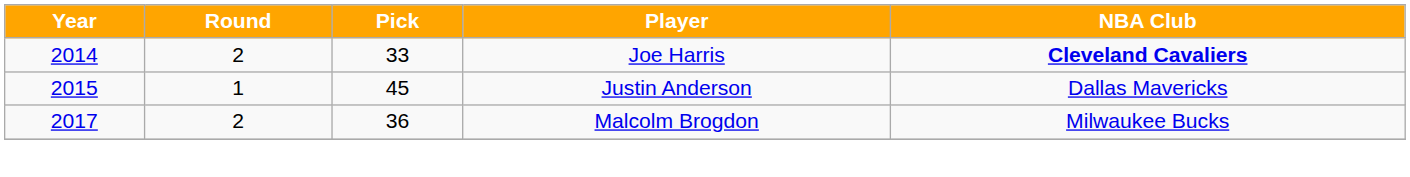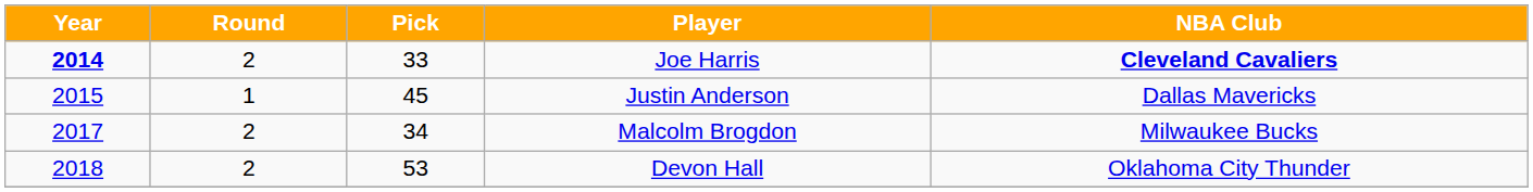 <table class="wikitable" width="84%">
 <tr align="center"  style="background:orange;color:#FFFFFF;">
 <td><strong>Year</strong></td>
 <td><strong>Round</strong></td>
 <td><strong>Pick</strong></td>
 <td><strong>Player</strong></td>
 <td><strong>NBA Club</strong></td>
 </tr>
 <tr align="center" bgcolor="">
-<td><a href='#'>2014</a></td>
+<td><strong><a href='#'>2014</a></strong></td>
 <td>2</td>
 <td>33</td>
 <td><a href='#'>Joe Harris</a></td>
 <td><strong><a href='#'>Cleveland Cavaliers</a></strong></td>
 </tr>
 <tr align="center" bgcolor="">
 <td><a href='#'>2015</a></td>
 <td>1</td>
 <td>45</td>
 <td><a href='#'>Justin Anderson</a></td>
 <td><a href='#'>Dallas Mavericks</a></td>
 </tr>
 <tr align="center" bgcolor="">
 <td><a href='#'>2017</a></td>
 <td>2</td>
-<td>36</td>
+<td>34</td>
 <td><a href='#'>Malcolm Brogdon</a></td>
 <td><a href='#'>Milwaukee Bucks</a></td>
 </tr>
 <tr align="center" bgcolor="">
+<td><a href='#'>2018</a></td>
+<td>2</td>
+<td>53</td>
+<td><a href='#'>Devon Hall</a></td>
+<td><a href='#'>Oklahoma City Thunder</a></td>
+</tr>
+<tr align="center" bgcolor="">
 </tr>
 </table>
